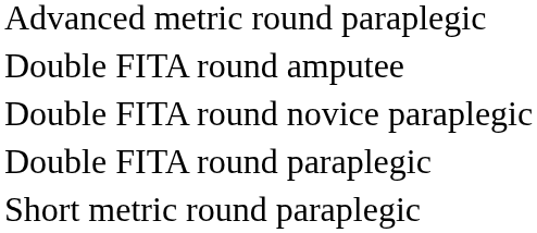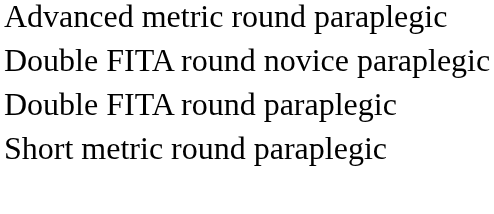 <table>
 <tr>
 <td>Advanced metric round paraplegic<br></td>
-<td></td>
-<td></td>
-<td></td>
-</tr>
-<tr>
-<td>Double FITA round amputee<br></td>
 <td></td>
 <td></td>
 <td></td>
 </tr>
 <tr>
 <td>Double FITA round novice paraplegic<br></td>
 <td></td>
 <td></td>
 <td></td>
 </tr>
 <tr>
 <td>Double FITA round paraplegic<br></td>
 <td></td>
 <td></td>
 <td></td>
 </tr>
 <tr>
 <td>Short metric round paraplegic<br></td>
 <td></td>
 <td></td>
 <td></td>
 </tr>
 </table>
